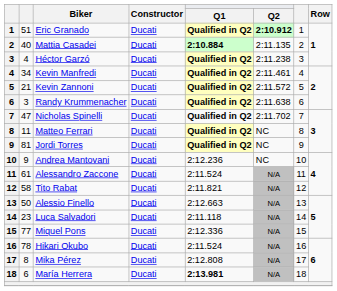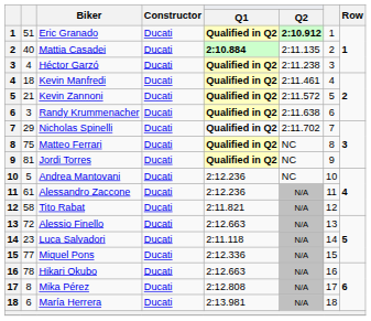 <table class="wikitable sortable" style="font-size: 85%;">
 <tr>
 <th rowspan="2"></th>
 <th rowspan="2"></th>
 <th rowspan="2">Biker</th>
 <th rowspan="2">Constructor</th>
 <th colspan="2" style="background:#eaecf0; text-align:center;"></th>
 <th rowspan="2"></th>
 <th rowspan="2">Row</th>
 </tr>
 <tr>
 <th scope="col">Q1</th>
 <th scope="col">Q2</th>
 </tr>
 <tr>
 <th scope="row">1</th>
 <td align="center">51</td>
 <td> <a href='#'>Eric Granado</a></td>
 <td><a href='#'>Ducati</a></td>
 <td style="background:#ffffbf;"><strong>Qualified in Q2</strong></td>
 <td style="background:#ccffcc;"><strong>2:10.912</strong></td>
 <td align="center">1</td>
 <td rowspan="3"><strong>1</strong></td>
 </tr>
 <tr>
 <th scope="row">2</th>
 <td align="center">40</td>
 <td> <a href='#'>Mattia Casadei</a></td>
 <td><a href='#'>Ducati</a></td>
 <td style="background:#ccffcc;"><strong>2:10.884</strong></td>
 <td>2:11.135</td>
 <td align="center">2</td>
 </tr>
 <tr>
 <th scope="row">3</th>
 <td align="center">4</td>
 <td> <a href='#'>Héctor Garzó</a></td>
 <td><a href='#'>Ducati</a></td>
 <td style="background:#ffffbf;"><strong>Qualified in Q2</strong></td>
 <td>2:11.238</td>
 <td align="center">3</td>
 </tr>
 <tr>
 <th scope="row">4</th>
-<td align="center">34</td>
+<td align="center">18</td>
 <td> <a href='#'>Kevin Manfredi</a></td>
 <td><a href='#'>Ducati</a></td>
 <td style="background:#ffffbf;"><strong>Qualified in Q2</strong></td>
 <td>2:11.461</td>
 <td align="center">4</td>
 <td rowspan="3"><strong>2</strong></td>
 </tr>
 <tr>
 <th scope="row">5</th>
 <td align="center">21</td>
 <td> <a href='#'>Kevin Zannoni</a></td>
 <td><a href='#'>Ducati</a></td>
 <td style="background:#ffffbf;"><strong>Qualified in Q2</strong></td>
 <td>2:11.572</td>
 <td align="center">5</td>
 </tr>
 <tr>
 <th scope="row">6</th>
 <td align="center">3</td>
 <td> <a href='#'>Randy Krummenacher</a></td>
 <td><a href='#'>Ducati</a></td>
 <td style="background:#ffffbf;"><strong>Qualified in Q2</strong></td>
 <td>2:11.638</td>
 <td align="center">6</td>
 </tr>
 <tr>
 <th scope="row">7</th>
-<td align="center">47</td>
+<td align="center">29</td>
 <td> <a href='#'>Nicholas Spinelli</a></td>
 <td><a href='#'>Ducati</a></td>
 <td tyle="background:#ffffbf;"><strong>Qualified in Q2</strong></td>
 <td>2:11.702</td>
 <td align="center">7</td>
 <td rowspan="3"><strong>3</strong></td>
 </tr>
 <tr>
 <th scope="row">8</th>
-<td align="center">11</td>
+<td align="center">75</td>
 <td> <a href='#'>Matteo Ferrari</a></td>
 <td><a href='#'>Ducati</a></td>
 <td style="background:#ffffbf;"><strong>Qualified in Q2</strong></td>
 <td>NC</td>
 <td align="center">8</td>
 </tr>
 <tr>
 <th scope="row">9</th>
 <td align="center">81</td>
 <td> <a href='#'>Jordi Torres</a></td>
 <td><a href='#'>Ducati</a></td>
 <td style="background:#ffffbf;"><strong>Qualified in Q2</strong></td>
 <td>NC</td>
 <td align="center">9</td>
 </tr>
 <tr>
 <th scope="row">10</th>
-<td align="center">9</td>
+<td align="center">5</td>
 <td> <a href='#'>Andrea Mantovani</a></td>
 <td><a href='#'>Ducati</a></td>
 <td>2:12.236</td>
 <td>NC</td>
 <td align="center">10</td>
 <td rowspan="3"><strong>4</strong></td>
 </tr>
 <tr>
 <th scope="row">11</th>
 <td align="center">61</td>
 <td> <a href='#'>Alessandro Zaccone</a></td>
 <td><a href='#'>Ducati</a></td>
-<td>2:11.524</td>
+<td>2:12.236</td>
 <td style="background: silver" align="center" data-sort-value="11"><small>N/A</small></td>
 <td align="center">11</td>
 </tr>
 <tr>
 <th scope="row">12</th>
 <td align="center">58</td>
 <td> <a href='#'>Tito Rabat</a></td>
 <td><a href='#'>Ducati</a></td>
 <td>2:11.821</td>
 <td style="background: silver" align="center" data-sort-value="12"><small>N/A</small></td>
 <td align="center">12</td>
 </tr>
 <tr>
 <th scope="row">13</th>
-<td align="center">50</td>
+<td align="center">72</td>
 <td> <a href='#'>Alessio Finello</a></td>
 <td><a href='#'>Ducati</a></td>
 <td>2:12.663</td>
 <td style="background: silver" align="center" data-sort-value="13"><small>N/A</small></td>
 <td align="center">13</td>
 <td rowspan="3"><strong>5</strong></td>
 </tr>
 <tr>
 <th scope="row">14</th>
 <td align="center">23</td>
 <td> <a href='#'>Luca Salvadori</a></td>
 <td><a href='#'>Ducati</a></td>
 <td>2:11.118</td>
 <td style="background: silver" align="center" data-sort-value="14"><small>N/A</small></td>
 <td align="center">14</td>
 </tr>
 <tr>
 <th scope="row">15</th>
 <td align="center">77</td>
 <td> <a href='#'>Miquel Pons</a></td>
 <td><a href='#'>Ducati</a></td>
 <td>2:12.336</td>
 <td style="background: silver" align="center" data-sort-value="15"><small>N/A</small></td>
 <td align="center">15</td>
 </tr>
 <tr>
 <th scope="row">16</th>
 <td align="center">78</td>
 <td> <a href='#'>Hikari Okubo</a></td>
 <td><a href='#'>Ducati</a></td>
-<td>2:11.524</td>
+<td>2:12.663</td>
 <td style="background: silver" align="center" data-sort-value="16"><small>N/A</small></td>
 <td align="center">16</td>
 <td rowspan="3"><strong>6</strong></td>
 </tr>
 <tr>
 <th scope="row">17</th>
 <td align="center">8</td>
 <td> <a href='#'>Mika Pérez</a></td>
 <td><a href='#'>Ducati</a></td>
 <td>2:12.808</td>
 <td style="background: silver" align="center" data-sort-value="17"><small>N/A</small></td>
 <td align="center">17</td>
 </tr>
 <tr>
 <th scope="row">18</th>
 <td align="center">6</td>
 <td> <a href='#'>María Herrera</a></td>
 <td><a href='#'>Ducati</a></td>
-<td><strong>2:13.981</strong></td>
+<td>2:13.981</td>
 <td style="background: silver" align="center" data-sort-value="18"><small>N/A</small></td>
 <td align="center">18</td>
 </tr>
 <tr>
 <th colspan="8"></th>
 </tr>
 <tr>
 </tr>
 </table>
